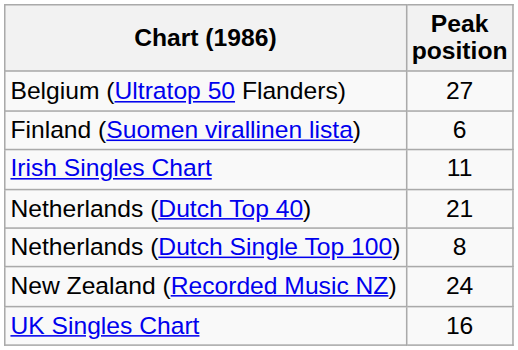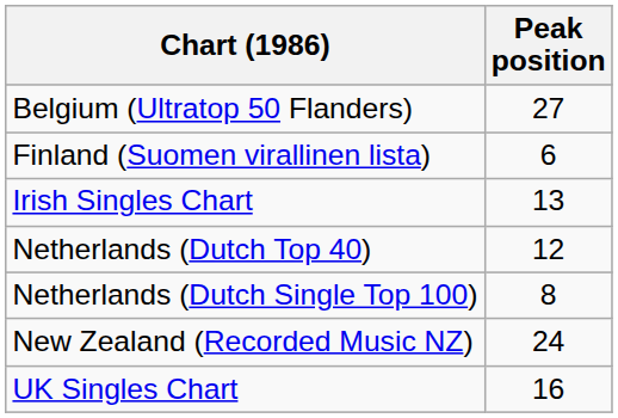 <table class="wikitable sortable">
 <tr>
 <th>Chart (1986)</th>
 <th>Peak<br>position</th>
 </tr>
 <tr>
 <td>Belgium (<a href='#'>Ultratop 50</a> Flanders)</td>
 <td align="center">27</td>
 </tr>
 <tr>
 <td align="left">Finland (<a href='#'>Suomen virallinen lista</a>)</td>
 <td align="center">6</td>
 </tr>
 <tr>
 <td><a href='#'>Irish Singles Chart</a></td>
-<td align="center">11</td>
+<td align="center">13</td>
 </tr>
 <tr>
 <td>Netherlands (<a href='#'>Dutch Top 40</a>)</td>
-<td align="center">21</td>
+<td align="center">12</td>
 </tr>
 <tr>
 <td>Netherlands (<a href='#'>Dutch Single Top 100</a>)</td>
 <td align="center">8</td>
 </tr>
 <tr>
 <td>New Zealand (<a href='#'>Recorded Music NZ</a>)</td>
 <td align="center">24</td>
 </tr>
 <tr>
 <td><a href='#'>UK Singles Chart</a></td>
 <td style="text-align:center;">16</td>
 </tr>
 </table>
